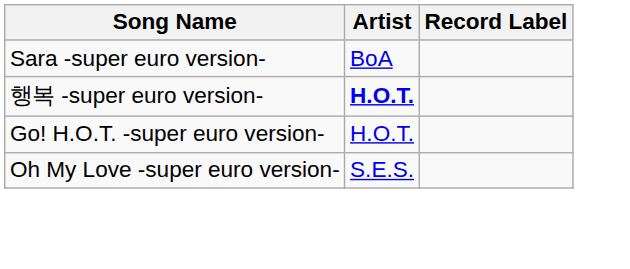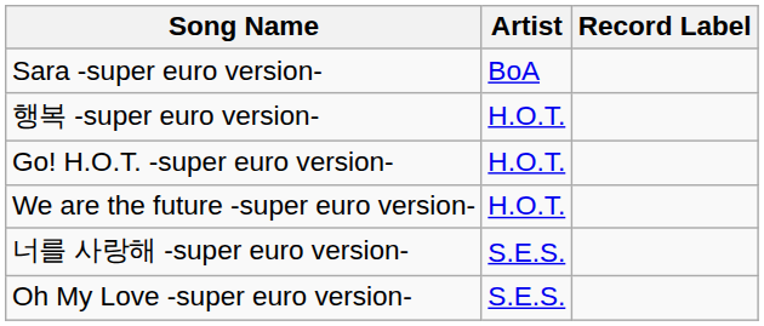 <table class="wikitable sortable">
 <tr>
 <th>Song Name</th>
 <th>Artist</th>
 <th>Record Label</th>
 </tr>
 <tr>
 <td>Sara -super euro version-</td>
 <td><a href='#'>BoA</a></td>
 <td></td>
 </tr>
 <tr>
 <td>행복 -super euro version-</td>
-<td><strong><a href='#'>H.O.T.</a></strong></td>
+<td><a href='#'>H.O.T.</a></td>
 <td></td>
 </tr>
 <tr>
 <td>Go! H.O.T. -super euro version-</td>
 <td><a href='#'>H.O.T.</a></td>
 <td></td>
 </tr>
 <tr>
+<td>We are the future -super euro version-</td>
+<td><a href='#'>H.O.T.</a></td>
+<td></td>
+</tr>
+<tr>
+<td>너를 사랑해 -super euro version-</td>
+<td><a href='#'>S.E.S.</a></td>
+<td></td>
+</tr>
+<tr>
 <td>Oh My Love -super euro version-</td>
 <td><a href='#'>S.E.S.</a></td>
 <td></td>
 </tr>
 </table>
